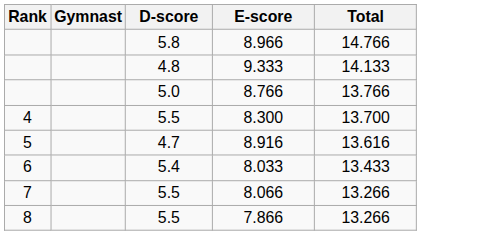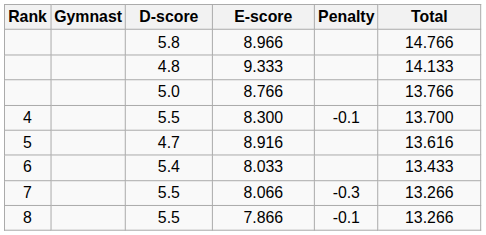 <table class="wikitable" style="text-align:center">
 <tr>
 <th>Rank</th>
 <th>Gymnast</th>
 <th style="width:5em">D-score</th>
 <th style="width:6em">E-score</th>
+<th style="width:3em">Penalty</th>
 <th style="width:6em">Total</th>
 </tr>
 <tr>
 <td></td>
 <td align=left></td>
 <td>5.8</td>
 <td>8.966</td>
+<td></td>
 <td>14.766</td>
 </tr>
 <tr>
 <td></td>
 <td align=left></td>
 <td>4.8</td>
 <td>9.333</td>
+<td></td>
 <td>14.133</td>
 </tr>
 <tr>
 <td></td>
 <td align=left></td>
 <td>5.0</td>
 <td>8.766</td>
+<td></td>
 <td>13.766</td>
 </tr>
 <tr>
 <td>4</td>
 <td align=left></td>
 <td>5.5</td>
 <td>8.300</td>
+<td>-0.1</td>
 <td>13.700</td>
 </tr>
 <tr>
 <td>5</td>
 <td align=left></td>
 <td>4.7</td>
 <td>8.916</td>
+<td></td>
 <td>13.616</td>
 </tr>
 <tr>
 <td>6</td>
 <td align=left></td>
 <td>5.4</td>
 <td>8.033</td>
+<td></td>
 <td>13.433</td>
 </tr>
 <tr>
 <td>7</td>
 <td align=left></td>
 <td>5.5</td>
 <td>8.066</td>
+<td>-0.3</td>
 <td>13.266</td>
 </tr>
 <tr>
 <td>8</td>
 <td align=left></td>
 <td>5.5</td>
 <td>7.866</td>
+<td>-0.1</td>
 <td>13.266</td>
 </tr>
 </table>
